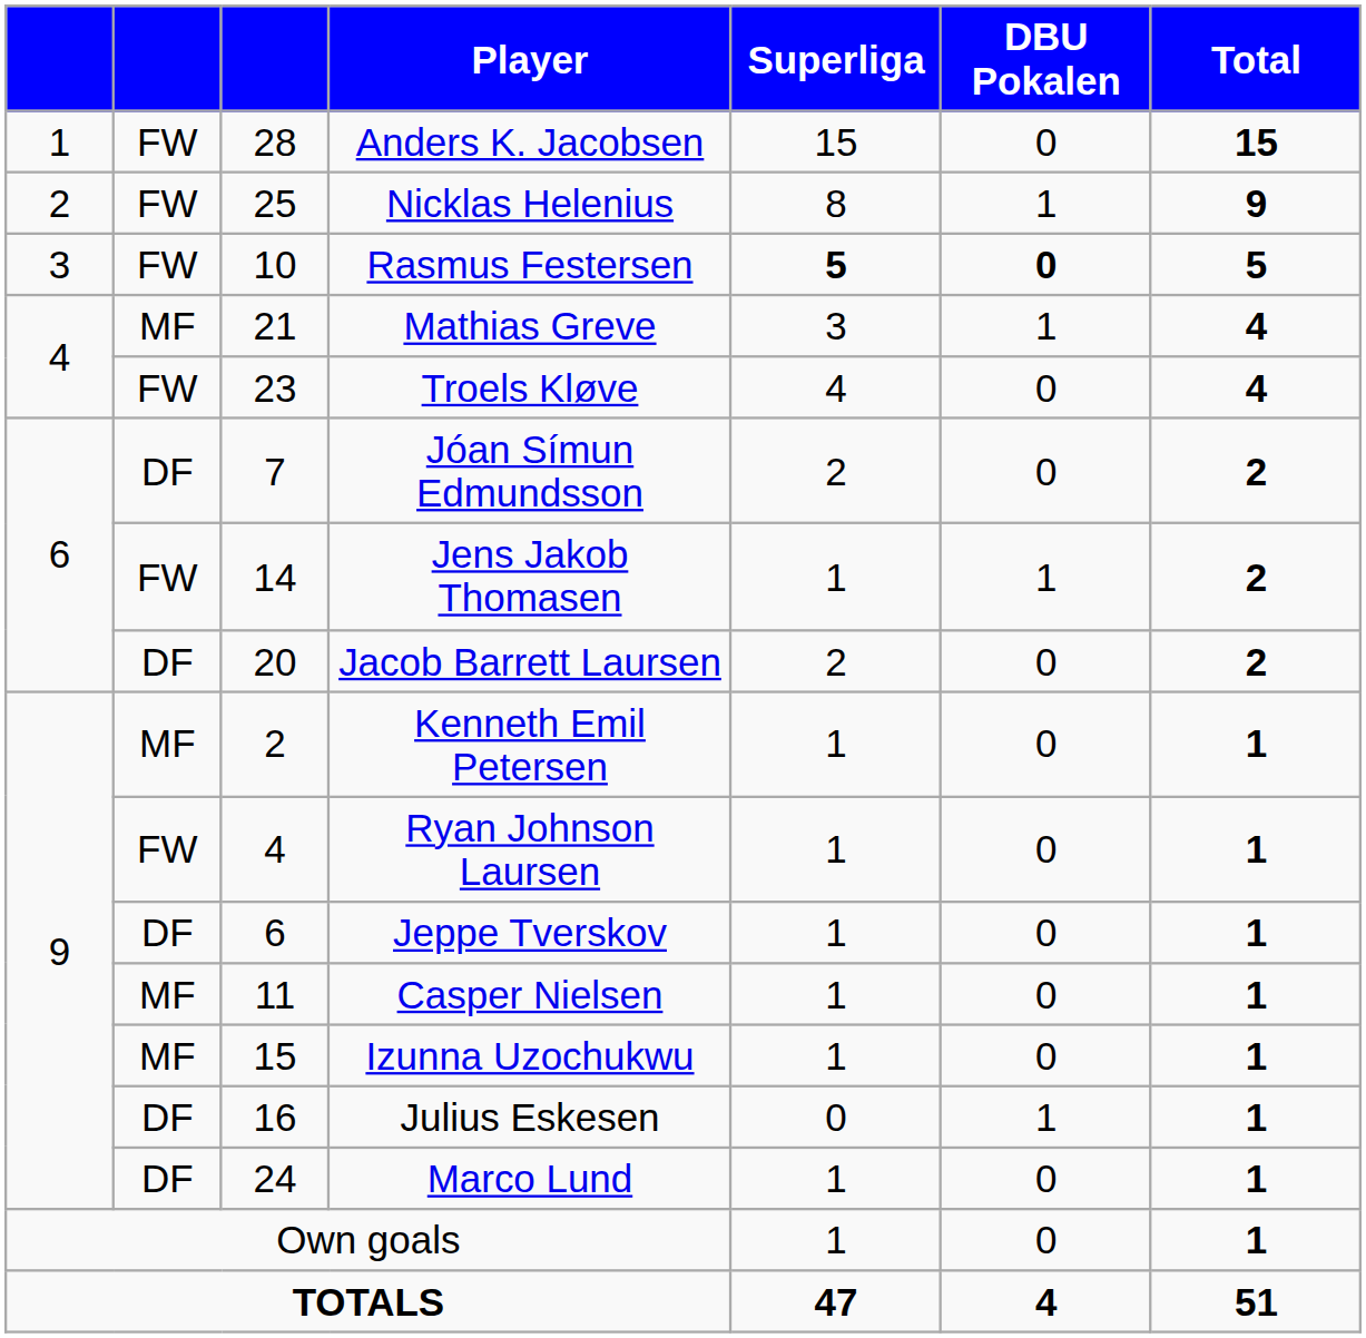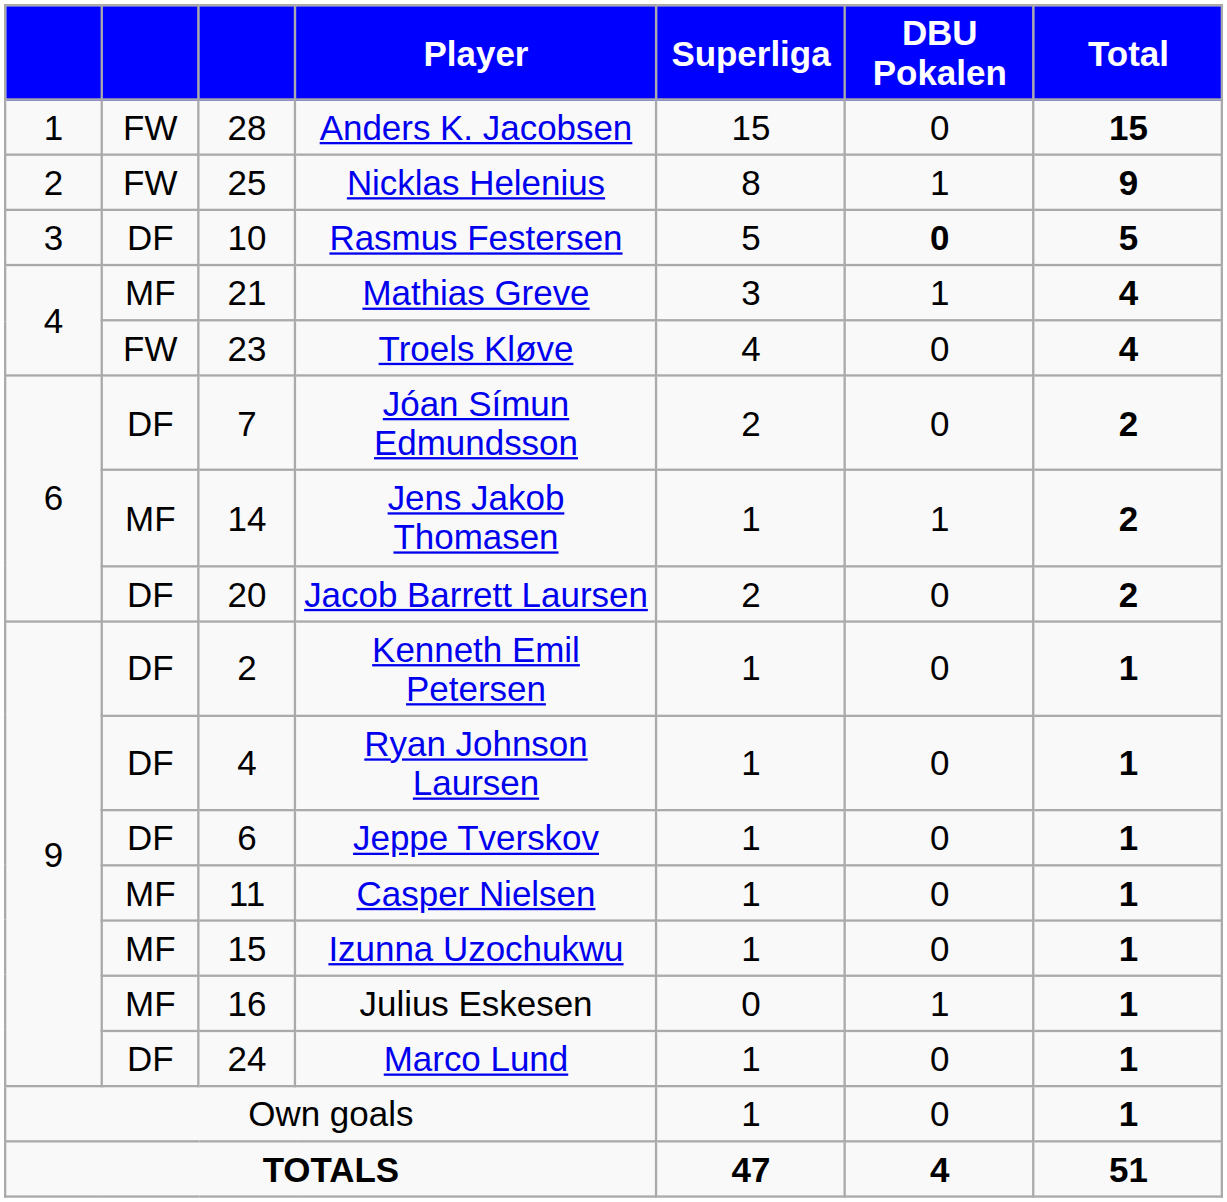 <table class="wikitable" style="font-size: 95%; text-align: center;">
 <tr>
 <th style="background:#0000ff; color:white;" width=35></th>
 <th style="background:#0000ff; color:white;" width=35></th>
 <th style="background:#0000ff; color:white;" width=35></th>
 <th style="background:#0000ff; color:white;" width=150>Player</th>
 <th style="background:#0000ff; color:white;" width=75>Superliga</th>
 <th style="background:#0000ff; color:white;" width=75>DBU Pokalen</th>
 <th style="background:#0000ff; color:white;" width=75><strong>Total</strong></th>
 </tr>
 <tr>
 <td>1</td>
 <td>FW</td>
 <td>28</td>
 <td><a href='#'>Anders K. Jacobsen</a></td>
 <td>15</td>
 <td>0</td>
 <td><strong>15</strong></td>
 </tr>
 <tr>
 <td>2</td>
 <td>FW</td>
 <td>25</td>
 <td><a href='#'>Nicklas Helenius</a></td>
 <td>8</td>
 <td>1</td>
 <td><strong>9</strong></td>
 </tr>
 <tr>
 <td>3</td>
-<td>FW</td>
+<td>DF</td>
 <td>10</td>
 <td><a href='#'>Rasmus Festersen</a></td>
-<td><strong>5</strong></td>
+<td>5</td>
 <td><strong>0</strong></td>
 <td><strong>5</strong></td>
 </tr>
 <tr>
 <td rowspan=2>4</td>
 <td>MF</td>
 <td>21</td>
 <td><a href='#'>Mathias Greve</a></td>
 <td>3</td>
 <td>1</td>
 <td><strong>4</strong></td>
 </tr>
 <tr>
 <td>FW</td>
 <td>23</td>
 <td><a href='#'>Troels Kløve</a></td>
 <td>4</td>
 <td>0</td>
 <td><strong>4</strong></td>
 </tr>
 <tr>
 <td rowspan=3>6</td>
 <td>DF</td>
 <td>7</td>
 <td><a href='#'>Jóan Símun Edmundsson</a></td>
 <td>2</td>
 <td>0</td>
 <td><strong>2</strong></td>
 </tr>
 <tr>
-<td>FW</td>
+<td>MF</td>
 <td>14</td>
 <td><a href='#'>Jens Jakob Thomasen</a></td>
 <td>1</td>
 <td>1</td>
 <td><strong>2</strong></td>
 </tr>
 <tr>
 <td>DF</td>
 <td>20</td>
 <td><a href='#'>Jacob Barrett Laursen</a></td>
 <td>2</td>
 <td>0</td>
 <td><strong>2</strong></td>
 </tr>
 <tr>
 <td rowspan=7>9</td>
-<td>MF</td>
+<td>DF</td>
 <td>2</td>
 <td><a href='#'>Kenneth Emil Petersen</a></td>
 <td>1</td>
 <td>0</td>
 <td><strong>1</strong></td>
 </tr>
 <tr>
-<td>FW</td>
+<td>DF</td>
 <td>4</td>
 <td><a href='#'>Ryan Johnson Laursen</a></td>
 <td>1</td>
 <td>0</td>
 <td><strong>1</strong></td>
 </tr>
 <tr>
 <td>DF</td>
 <td>6</td>
 <td><a href='#'>Jeppe Tverskov</a></td>
 <td>1</td>
 <td>0</td>
 <td><strong>1</strong></td>
 </tr>
 <tr>
 <td>MF</td>
 <td>11</td>
 <td><a href='#'>Casper Nielsen</a></td>
 <td>1</td>
 <td>0</td>
 <td><strong>1</strong></td>
 </tr>
 <tr>
 <td>MF</td>
 <td>15</td>
 <td><a href='#'>Izunna Uzochukwu</a></td>
 <td>1</td>
 <td>0</td>
 <td><strong>1</strong></td>
 </tr>
 <tr>
-<td>DF</td>
+<td>MF</td>
 <td>16</td>
 <td>Julius Eskesen</td>
 <td>0</td>
 <td>1</td>
 <td><strong>1</strong></td>
 </tr>
 <tr>
 <td>DF</td>
 <td>24</td>
 <td><a href='#'>Marco Lund</a></td>
 <td>1</td>
 <td>0</td>
 <td><strong>1</strong></td>
 </tr>
 <tr>
 <td colspan=4>Own goals</td>
 <td>1</td>
 <td>0</td>
 <td><strong>1</strong></td>
 </tr>
 <tr>
 <td colspan=4><strong>TOTALS</strong></td>
 <td><strong>47</strong></td>
 <td><strong>4</strong></td>
 <td><strong>51</strong></td>
 </tr>
 </table>
